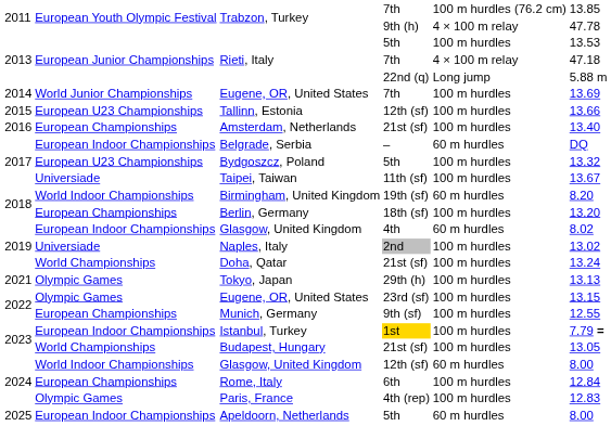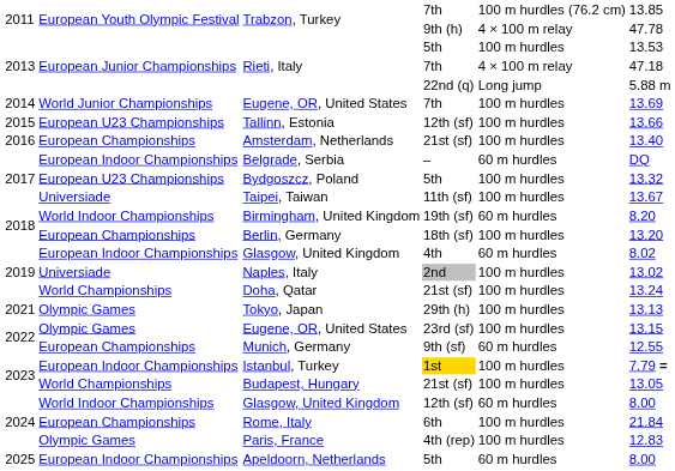 <table>
 <tr>
 <td rowspan=2>2011</td>
 <td rowspan=2><a href='#'>European Youth Olympic Festival</a></td>
 <td rowspan=2><a href='#'>Trabzon</a>, Turkey</td>
 <td>7th</td>
 <td>100 m hurdles (76.2 cm)</td>
 <td>13.85</td>
 </tr>
 <tr>
 <td>9th (h)</td>
 <td>4 × 100 m relay</td>
 <td>47.78</td>
 </tr>
 <tr>
 <td rowspan=3>2013</td>
 <td rowspan=3><a href='#'>European Junior Championships</a></td>
 <td rowspan=3><a href='#'>Rieti</a>, Italy</td>
 <td>5th</td>
 <td>100 m hurdles</td>
 <td>13.53</td>
 </tr>
 <tr>
 <td>7th</td>
 <td>4 × 100 m relay</td>
 <td>47.18</td>
 </tr>
 <tr>
 <td>22nd (q)</td>
 <td>Long jump</td>
 <td>5.88 m</td>
 </tr>
 <tr>
 <td>2014</td>
 <td><a href='#'>World Junior Championships</a></td>
 <td><a href='#'>Eugene, OR</a>, United States</td>
 <td>7th</td>
 <td>100 m hurdles</td>
 <td><a href='#'>13.69</a></td>
 </tr>
 <tr>
 <td>2015</td>
 <td><a href='#'>European U23 Championships</a></td>
 <td><a href='#'>Tallinn</a>, Estonia</td>
 <td>12th (sf)</td>
 <td>100 m hurdles</td>
 <td><a href='#'>13.66</a></td>
 </tr>
 <tr>
 <td>2016</td>
 <td><a href='#'>European Championships</a></td>
 <td><a href='#'>Amsterdam</a>, Netherlands</td>
 <td>21st (sf)</td>
 <td>100 m hurdles</td>
 <td><a href='#'>13.40</a></td>
 </tr>
 <tr>
 <td rowspan=3>2017</td>
 <td><a href='#'>European Indoor Championships</a></td>
 <td><a href='#'>Belgrade</a>, Serbia</td>
 <td>–</td>
 <td>60  m hurdles</td>
 <td><a href='#'>DQ</a></td>
 </tr>
 <tr>
 <td><a href='#'>European U23 Championships</a></td>
 <td><a href='#'>Bydgoszcz</a>, Poland</td>
 <td>5th</td>
 <td>100 m hurdles</td>
 <td><a href='#'>13.32</a></td>
 </tr>
 <tr>
 <td><a href='#'>Universiade</a></td>
 <td><a href='#'>Taipei</a>, Taiwan</td>
 <td>11th (sf)</td>
 <td>100 m hurdles</td>
 <td><a href='#'>13.67</a></td>
 </tr>
 <tr>
 <td rowspan=2>2018</td>
 <td><a href='#'>World Indoor Championships</a></td>
 <td><a href='#'>Birmingham</a>, United Kingdom</td>
 <td>19th (sf)</td>
 <td>60 m hurdles</td>
 <td><a href='#'>8.20</a></td>
 </tr>
 <tr>
 <td><a href='#'>European Championships</a></td>
 <td><a href='#'>Berlin</a>, Germany</td>
 <td>18th (sf)</td>
 <td>100 m hurdles</td>
 <td><a href='#'>13.20</a></td>
 </tr>
 <tr>
 <td rowspan=3>2019</td>
 <td><a href='#'>European Indoor Championships</a></td>
 <td><a href='#'>Glasgow</a>, United Kingdom</td>
 <td>4th</td>
 <td>60 m hurdles</td>
 <td><a href='#'>8.02</a></td>
 </tr>
 <tr>
 <td><a href='#'>Universiade</a></td>
 <td><a href='#'>Naples</a>, Italy</td>
 <td bgcolor=silver>2nd</td>
 <td>100 m hurdles</td>
 <td><a href='#'>13.02</a></td>
 </tr>
 <tr>
 <td><a href='#'>World Championships</a></td>
 <td><a href='#'>Doha</a>, Qatar</td>
 <td>21st (sf)</td>
 <td>100 m hurdles</td>
 <td><a href='#'>13.24</a></td>
 </tr>
 <tr>
 <td>2021</td>
 <td><a href='#'>Olympic Games</a></td>
 <td><a href='#'>Tokyo</a>, Japan</td>
 <td>29th (h)</td>
 <td>100 m hurdles</td>
 <td><a href='#'>13.13</a></td>
 </tr>
 <tr>
 <td rowspan=2>2022</td>
 <td><a href='#'>Olympic Games</a></td>
 <td><a href='#'>Eugene, OR</a>, United States</td>
 <td>23rd (sf)</td>
 <td>100 m hurdles</td>
 <td><a href='#'>13.15</a></td>
 </tr>
 <tr>
 <td><a href='#'>European Championships</a></td>
 <td><a href='#'>Munich</a>, Germany</td>
 <td>9th (sf)</td>
-<td>100 m hurdles</td>
+<td>60 m hurdles</td>
 <td><a href='#'>12.55</a></td>
 </tr>
 <tr>
 <td rowspan=2>2023</td>
 <td><a href='#'>European Indoor Championships</a></td>
 <td><a href='#'>Istanbul</a>, Turkey</td>
 <td bgcolor=gold>1st</td>
 <td>100 m hurdles</td>
 <td><a href='#'>7.79</a> <strong>=</strong></td>
 </tr>
 <tr>
 <td><a href='#'>World Championships</a></td>
 <td><a href='#'>Budapest, Hungary</a></td>
 <td>21st (sf)</td>
 <td>100 m hurdles</td>
 <td><a href='#'>13.05</a></td>
 </tr>
 <tr>
 <td rowspan=3>2024</td>
 <td><a href='#'>World Indoor Championships</a></td>
 <td><a href='#'>Glasgow, United Kingdom</a></td>
 <td>12th (sf)</td>
 <td>60 m hurdles</td>
 <td><a href='#'>8.00</a></td>
 </tr>
 <tr>
 <td><a href='#'>European Championships</a></td>
 <td><a href='#'>Rome, Italy</a></td>
 <td>6th</td>
 <td>100 m hurdles</td>
-<td><a href='#'>12.84</a></td>
+<td><a href='#'>21.84</a></td>
 </tr>
 <tr>
 <td><a href='#'>Olympic Games</a></td>
 <td><a href='#'>Paris, France</a></td>
 <td>4th (rep)</td>
 <td>100 m hurdles</td>
 <td><a href='#'>12.83</a></td>
 </tr>
 <tr>
 <td>2025</td>
 <td><a href='#'>European  Indoor Championships</a></td>
 <td><a href='#'>Apeldoorn, Netherlands</a></td>
 <td>5th</td>
 <td>60 m hurdles</td>
 <td><a href='#'>8.00</a></td>
 </tr>
 </table>
